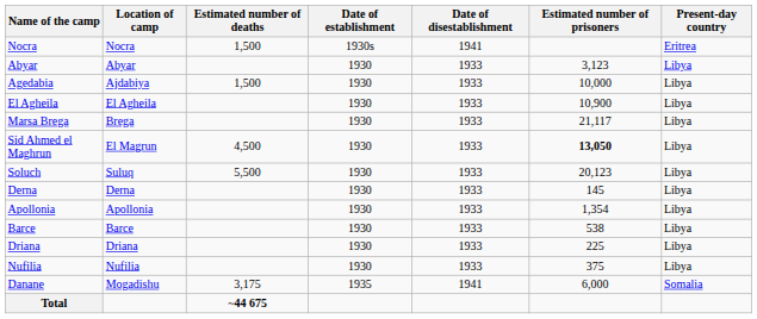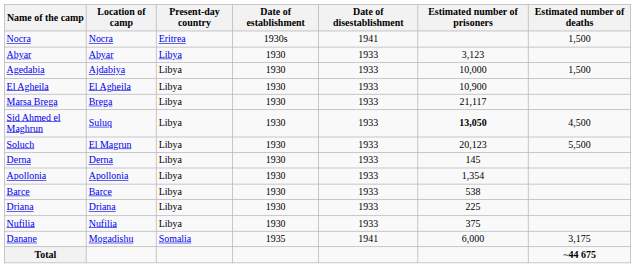 <table border=1 width="80%" style="text-align:left;" class="wikitable">
 <tr>
 <th>Name of the camp</th>
 <th>Location of camp</th>
-<th>Estimated number of deaths</th>
+<th>Present-day country</th>
 <th>Date of establishment</th>
 <th>Date of disestablishment</th>
 <th>Estimated number of prisoners</th>
-<th>Present-day country</th>
+<th>Estimated number of deaths</th>
 </tr>
 <tr>
 <td><a href='#'>Nocra</a></td>
 <td><a href='#'>Nocra</a></td>
-<td align="center">1,500</td>
+<td><a href='#'>Eritrea</a></td>
 <td align="center">1930s</td>
 <td align="center">1941</td>
 <td align="center"> </td>
-<td><a href='#'>Eritrea</a></td>
+<td align="center">1,500</td>
 </tr>
 <tr>
 <td><a href='#'>Abyar</a></td>
 <td><a href='#'>Abyar</a></td>
-<td align="center"> </td>
+<td><a href='#'>Libya</a></td>
 <td align="center">1930</td>
 <td align="center">1933</td>
 <td align="center">3,123</td>
-<td><a href='#'>Libya</a></td>
+<td align="center"> </td>
 </tr>
 <tr>
 <td><a href='#'>Agedabia</a></td>
 <td><a href='#'>Ajdabiya</a></td>
-<td align="center">1,500</td>
+<td>Libya</td>
 <td align="center">1930</td>
 <td align="center">1933</td>
 <td align="center">10,000</td>
-<td>Libya</td>
+<td align="center">1,500</td>
 </tr>
 <tr>
 <td><a href='#'>El Agheila</a></td>
 <td><a href='#'>El Agheila</a></td>
-<td align="center"> </td>
+<td>Libya</td>
 <td align="center">1930</td>
 <td align="center">1933</td>
 <td align="center">10,900</td>
-<td>Libya</td>
+<td align="center"> </td>
 </tr>
 <tr>
 <td><a href='#'>Marsa Brega</a></td>
 <td><a href='#'>Brega</a></td>
-<td align="center"> </td>
+<td>Libya</td>
 <td align="center">1930</td>
 <td align="center">1933</td>
 <td align="center">21,117</td>
-<td>Libya</td>
+<td align="center"> </td>
 </tr>
 <tr>
 <td><a href='#'>Sid Ahmed el Maghrun</a></td>
-<td><a href='#'>El Magrun</a></td>
-<td align="center">4,500</td>
+<td><a href='#'>Suluq</a></td>
+<td>Libya</td>
 <td align="center">1930</td>
 <td align="center">1933</td>
 <td align="center"><strong>13,050</strong></td>
-<td>Libya</td>
+<td align="center">4,500</td>
 </tr>
 <tr>
 <td><a href='#'>Soluch</a></td>
-<td><a href='#'>Suluq</a></td>
-<td align="center">5,500</td>
+<td><a href='#'>El Magrun</a></td>
+<td>Libya</td>
 <td align="center">1930</td>
 <td align="center">1933</td>
 <td align="center">20,123</td>
-<td>Libya</td>
+<td align="center">5,500</td>
 </tr>
 <tr>
 <td><a href='#'>Derna</a></td>
 <td><a href='#'>Derna</a></td>
-<td align="center"></td>
+<td>Libya</td>
 <td align="center">1930</td>
 <td align="center">1933</td>
 <td align="center">145</td>
-<td>Libya</td>
+<td align="center"></td>
 </tr>
 <tr>
 <td><a href='#'>Apollonia</a></td>
 <td><a href='#'>Apollonia</a></td>
-<td align="center"></td>
+<td>Libya</td>
 <td align="center">1930</td>
 <td align="center">1933</td>
 <td align="center">1,354</td>
-<td>Libya</td>
+<td align="center"></td>
 </tr>
 <tr>
 <td><a href='#'>Barce</a></td>
 <td><a href='#'>Barce</a></td>
-<td align="center"></td>
+<td>Libya</td>
 <td align="center">1930</td>
 <td align="center">1933</td>
 <td align="center">538</td>
-<td>Libya</td>
+<td align="center"></td>
 </tr>
 <tr>
 <td><a href='#'>Driana</a></td>
 <td><a href='#'>Driana</a></td>
-<td align="center"></td>
+<td>Libya</td>
 <td align="center">1930</td>
 <td align="center">1933</td>
 <td align="center">225</td>
-<td>Libya</td>
+<td align="center"></td>
 </tr>
 <tr>
 <td><a href='#'>Nufilia</a></td>
 <td><a href='#'>Nufilia</a></td>
-<td align="center"></td>
+<td>Libya</td>
 <td align="center">1930</td>
 <td align="center">1933</td>
 <td align="center">375</td>
-<td>Libya</td>
+<td align="center"></td>
 </tr>
 <tr>
 <td><a href='#'>Danane</a></td>
 <td><a href='#'>Mogadishu</a></td>
-<td align="center">3,175</td>
+<td><a href='#'>Somalia</a></td>
 <td align="center">1935</td>
 <td align="center">1941</td>
 <td align="center">6,000</td>
-<td><a href='#'>Somalia</a></td>
+<td align="center">3,175</td>
 </tr>
 <tr>
 <th>Total</th>
 <td></td>
-<td align="center">~<strong>44 675</strong></td>
+<td></td>
 <td></td>
 <td></td>
 <td align="center"></td>
-<td></td>
+<td align="center">~<strong>44 675</strong></td>
 </tr>
 </table>
